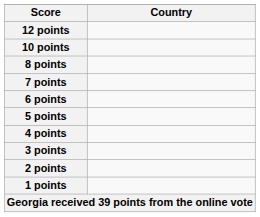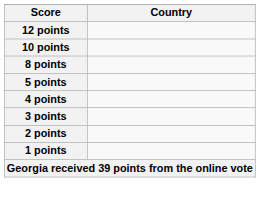 <table class="wikitable">
 <tr>
 </tr>
 <tr>
 <th scope="col" width="33%">Score</th>
 <th scope="col">Country</th>
 </tr>
 <tr>
 <th scope="row">12 points</th>
 <td></td>
 </tr>
 <tr>
 <th scope="row">10 points</th>
 <td></td>
 </tr>
 <tr>
 <th scope="row">8 points</th>
-<td></td>
-</tr>
-<tr>
-<th scope="row">7 points</th>
-<td></td>
-</tr>
-<tr>
-<th scope="row">6 points</th>
 <td></td>
 </tr>
 <tr>
 <th scope="row">5 points</th>
 <td></td>
 </tr>
 <tr>
 <th scope="row">4 points</th>
 <td></td>
 </tr>
 <tr>
 <th scope="row">3 points</th>
 <td></td>
 </tr>
 <tr>
 <th scope="row">2 points</th>
 <td></td>
 </tr>
 <tr>
 <th scope="row">1 points</th>
 <td></td>
 </tr>
 <tr>
 <th colspan="2">Georgia received 39 points from the online vote</th>
 </tr>
 </table>
